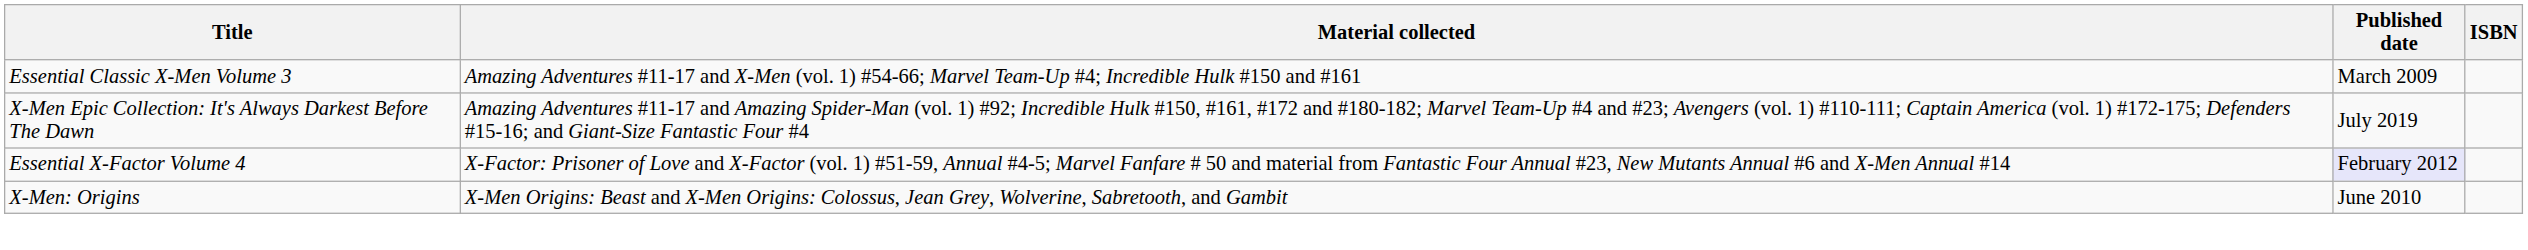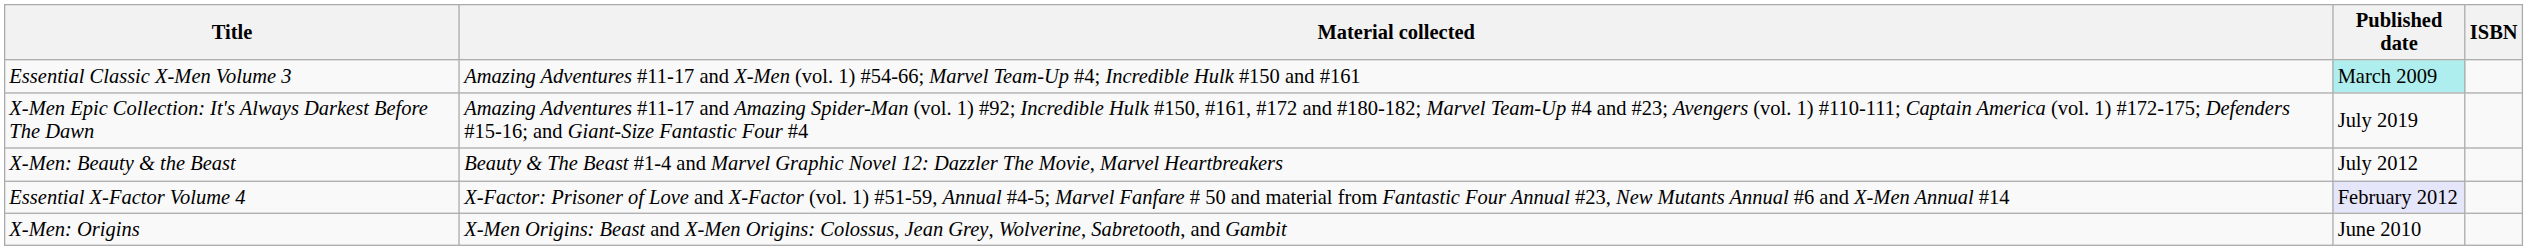 <table class="wikitable">
 <tr>
 <th>Title</th>
 <th>Material collected</th>
 <th>Published date</th>
 <th>ISBN</th>
 </tr>
 <tr>
 <td><em>Essential Classic X-Men Volume 3</em></td>
 <td><em>Amazing Adventures</em> #11-17 and <em>X-Men</em> (vol. 1) #54-66; <em>Marvel Team-Up</em> #4; <em>Incredible Hulk</em> #150 and #161</td>
-<td>March 2009</td>
+<td style="background: paleturquoise;">March 2009</td>
 <td></td>
 </tr>
 <tr>
 <td><em>X-Men Epic Collection: It's Always Darkest Before The Dawn</em></td>
 <td><em>Amazing Adventures</em> #11-17 and <em>Amazing Spider-Man</em> (vol. 1) #92; <em>Incredible Hulk</em> #150, #161, #172 and #180-182; <em>Marvel Team-Up</em> #4 and #23; <em>Avengers</em> (vol. 1)  #110-111; <em>Captain America</em> (vol. 1) #172-175; <em>Defenders</em>  #15-16; and <em>Giant-Size Fantastic Four</em> #4</td>
 <td>July 2019</td>
+<td></td>
+</tr>
+<tr>
+<td><em>X-Men: Beauty & the Beast</em></td>
+<td><em>Beauty & The Beast</em> #1-4 and <em>Marvel Graphic Novel 12: Dazzler The Movie</em>, <em>Marvel Heartbreakers</em></td>
+<td>July 2012</td>
 <td></td>
 </tr>
 <tr>
 <td><em>Essential X-Factor Volume 4</em></td>
 <td><em>X-Factor: Prisoner of Love</em> and <em>X-Factor</em> (vol. 1) #51-59, <em>Annual</em> #4-5; <em>Marvel Fanfare</em> # 50 and material from <em>Fantastic Four Annual</em> #23, <em>New Mutants Annual</em> #6 and <em>X-Men Annual</em> #14</td>
 <td style="background: lavender;">February 2012</td>
 <td></td>
 </tr>
 <tr>
 <td><em>X-Men: Origins</em></td>
 <td><em>X-Men Origins: Beast</em> and <em>X-Men Origins: Colossus</em>, <em>Jean Grey</em>, <em>Wolverine</em>, <em>Sabretooth</em>, and <em>Gambit</em></td>
 <td>June 2010</td>
 <td></td>
 </tr>
 </table>
